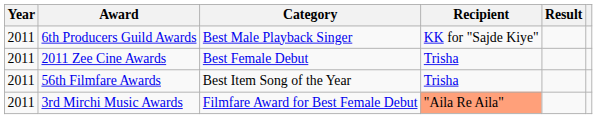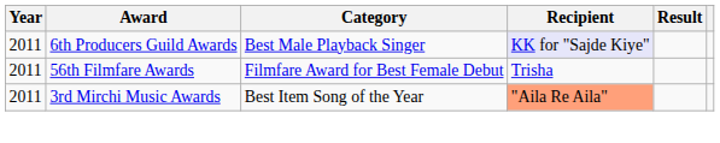 <table class="wikitable">
 <tr>
 <th scope="col">Year</th>
 <th scope="col">Award</th>
 <th scope="col">Category</th>
 <th scope="col">Recipient</th>
 <th scope="col">Result</th>
 <th class="unsortable" scope="col"></th>
 </tr>
 <tr>
 <td>2011</td>
 <td><a href='#'>6th Producers Guild Awards</a></td>
 <td><a href='#'>Best Male Playback Singer</a></td>
-<td><a href='#'>KK</a> for "Sajde Kiye"</td>
-<td></td>
-<td></td>
-</tr>
-<tr>
-<td>2011</td>
-<td><a href='#'>2011 Zee Cine Awards</a></td>
-<td><a href='#'>Best Female Debut</a></td>
-<td><a href='#'>Trisha</a></td>
+<td style="background: lavender;"><a href='#'>KK</a> for "Sajde Kiye"</td>
 <td></td>
 <td></td>
 </tr>
 <tr>
 <td>2011</td>
 <td><a href='#'>56th Filmfare Awards</a></td>
-<td>Best Item Song of the Year</td>
+<td><a href='#'>Filmfare Award for Best Female Debut</a></td>
 <td><a href='#'>Trisha</a></td>
 <td></td>
 <td></td>
 </tr>
 <tr>
 <td>2011</td>
 <td><a href='#'>3rd Mirchi Music Awards</a></td>
-<td><a href='#'>Filmfare Award for Best Female Debut</a></td>
+<td>Best Item Song of the Year</td>
 <td style="background: lightsalmon;">"Aila Re Aila"</td>
 <td></td>
 <td></td>
 </tr>
 </table>
